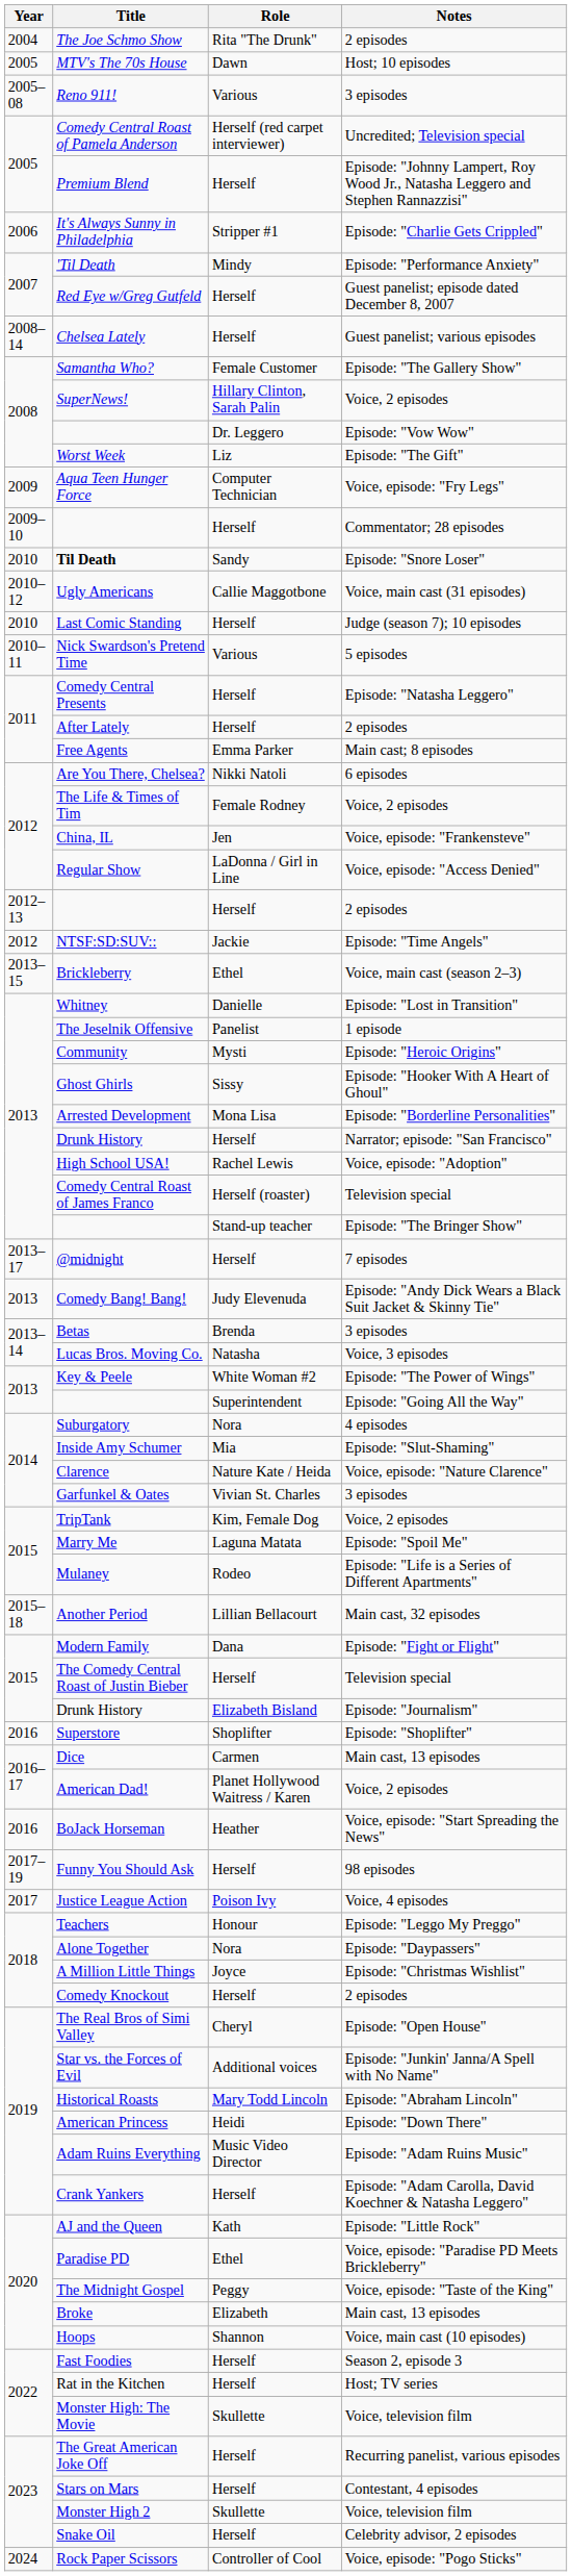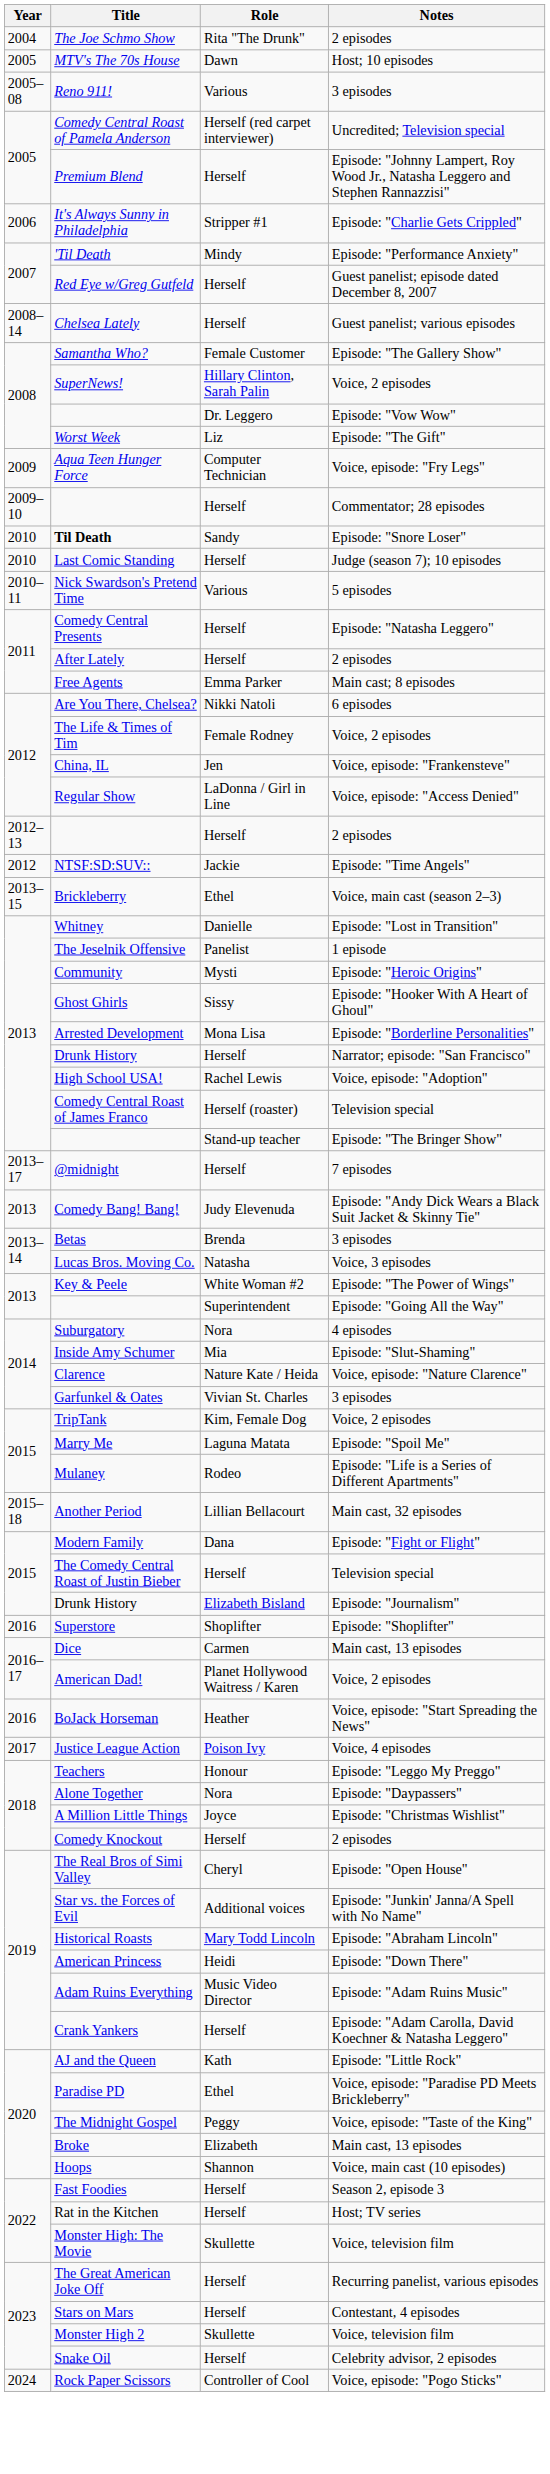 <table class="wikitable sortable">
 <tr>
 <th>Year</th>
 <th>Title</th>
 <th>Role</th>
 <th class="unsortable">Notes</th>
 </tr>
 <tr>
 <td>2004</td>
 <td data-sort-value="Joe Schmo Show, The"><em><a href='#'>The Joe Schmo Show</a></em></td>
 <td>Rita "The Drunk"</td>
 <td>2 episodes</td>
 </tr>
 <tr>
 <td>2005</td>
 <td><em><a href='#'>MTV's The 70s House</a></em></td>
 <td>Dawn</td>
 <td>Host; 10 episodes</td>
 </tr>
 <tr>
 <td>2005–08</td>
 <td><em><a href='#'>Reno 911!</a></em></td>
 <td>Various</td>
 <td>3 episodes</td>
 </tr>
 <tr>
 <td rowspan=2>2005</td>
 <td><em><a href='#'>Comedy Central Roast of Pamela Anderson</a></em></td>
 <td>Herself (red carpet interviewer)</td>
 <td>Uncredited; <a href='#'>Television special</a></td>
 </tr>
 <tr>
 <td><em><a href='#'>Premium Blend</a></em></td>
 <td>Herself</td>
 <td>Episode: "Johnny Lampert, Roy Wood Jr., Natasha Leggero and Stephen Rannazzisi"</td>
 </tr>
 <tr>
 <td>2006</td>
 <td><em><a href='#'>It's Always Sunny in Philadelphia</a></em></td>
 <td>Stripper #1</td>
 <td>Episode: "<a href='#'>Charlie Gets Crippled</a>"</td>
 </tr>
 <tr>
 <td rowspan=2>2007</td>
 <td data-sort-value="Til Death, '"><em><a href='#'>'Til Death</a></em></td>
 <td>Mindy</td>
 <td>Episode: "Performance Anxiety"</td>
 </tr>
 <tr>
 <td><em><a href='#'>Red Eye w/Greg Gutfeld</a></em></td>
 <td>Herself</td>
 <td>Guest panelist; episode dated December 8, 2007</td>
 </tr>
 <tr>
 <td>2008–14</td>
 <td><em><a href='#'>Chelsea Lately</a></em></td>
 <td>Herself</td>
 <td>Guest panelist; various episodes</td>
 </tr>
 <tr>
 <td rowspan="4">2008</td>
 <td><em><a href='#'>Samantha Who?</a></em></td>
 <td>Female Customer</td>
 <td>Episode: "The Gallery Show"</td>
 </tr>
 <tr>
 <td><em><a href='#'>SuperNews!</a></em></td>
 <td><a href='#'>Hillary Clinton</a>, <a href='#'>Sarah Palin</a></td>
 <td>Voice, 2 episodes</td>
 </tr>
 <tr>
 <td><em></em></td>
 <td>Dr. Leggero</td>
 <td>Episode: "Vow Wow"</td>
 </tr>
 <tr>
 <td><em><a href='#'>Worst Week</a></em></td>
 <td>Liz</td>
 <td>Episode: "The Gift"</td>
 </tr>
 <tr>
 <td>2009</td>
 <td><em><a href='#'>Aqua Teen Hunger Force</a></em></td>
 <td>Computer Technician</td>
 <td>Voice, episode: "Fry Legs"</td>
 </tr>
 <tr>
 <td>2009–10</td>
 <td><em></em></td>
 <td>Herself</td>
 <td>Commentator; 28 episodes</td>
 </tr>
 <tr>
 <td>2010</td>
 <td data-sort-value="Til Death, '"><strong>Til Death<em></td>
 <td>Sandy</td>
 <td>Episode: "Snore Loser"</td>
-</tr>
-<tr>
-<td>2010–12</td>
-<td></em><a href='#'>Ugly Americans</a><em></td>
-<td>Callie Maggotbone</td>
-<td>Voice, main cast (31 episodes)</td>
 </tr>
 <tr>
 <td>2010</td>
 <td></em><a href='#'>Last Comic Standing</a><em></td>
 <td>Herself</td>
 <td>Judge (season 7); 10 episodes</td>
 </tr>
 <tr>
 <td>2010–11</td>
 <td></em><a href='#'>Nick Swardson's Pretend Time</a><em></td>
 <td>Various</td>
 <td>5 episodes</td>
 </tr>
 <tr>
 <td rowspan=3>2011</td>
 <td></em><a href='#'>Comedy Central Presents</a><em></td>
 <td>Herself</td>
 <td>Episode: "Natasha Leggero"</td>
 </tr>
 <tr>
 <td></em><a href='#'>After Lately</a><em></td>
 <td>Herself</td>
 <td>2 episodes</td>
 </tr>
 <tr>
 <td></em><a href='#'>Free Agents</a><em></td>
 <td>Emma Parker</td>
 <td>Main cast; 8 episodes</td>
 </tr>
 <tr>
 <td rowspan=4>2012</td>
 <td></em><a href='#'>Are You There, Chelsea?</a><em></td>
 <td>Nikki Natoli</td>
 <td>6 episodes</td>
 </tr>
 <tr>
 <td data-sort-value="Life & Times of Tim, The"></em><a href='#'>The Life & Times of Tim</a><em></td>
 <td>Female Rodney</td>
 <td>Voice, 2 episodes</td>
 </tr>
 <tr>
 <td></em><a href='#'>China, IL</a><em></td>
 <td>Jen</td>
 <td>Voice, episode: "Frankensteve"</td>
 </tr>
 <tr>
 <td></em><a href='#'>Regular Show</a><em></td>
 <td>LaDonna / Girl in Line</td>
 <td>Voice, episode: "Access Denied"</td>
 </tr>
 <tr>
 <td>2012–13</td>
 <td></em><em></td>
 <td>Herself</td>
 <td>2 episodes</td>
 </tr>
 <tr>
 <td>2012</td>
 <td></em><a href='#'>NTSF:SD:SUV::</a><em></td>
 <td>Jackie</td>
 <td>Episode: "Time Angels"</td>
 </tr>
 <tr>
 <td>2013–15</td>
 <td></em><a href='#'>Brickleberry</a><em></td>
 <td>Ethel</td>
 <td>Voice, main cast (season 2–3)</td>
 </tr>
 <tr>
 <td rowspan=9>2013</td>
 <td></em><a href='#'>Whitney</a><em></td>
 <td>Danielle</td>
 <td>Episode: "Lost in Transition"</td>
 </tr>
 <tr>
 <td data-sort-value="Jeselnik Offensive, The"></em><a href='#'>The Jeselnik Offensive</a><em></td>
 <td>Panelist</td>
 <td>1 episode</td>
 </tr>
 <tr>
 <td></em><a href='#'>Community</a><em></td>
 <td>Mysti</td>
 <td>Episode: "<a href='#'>Heroic Origins</a>"</td>
 </tr>
 <tr>
 <td></em><a href='#'>Ghost Ghirls</a><em></td>
 <td>Sissy</td>
 <td>Episode: "Hooker With A Heart of Ghoul"</td>
 </tr>
 <tr>
 <td></em><a href='#'>Arrested Development</a><em></td>
 <td>Mona Lisa</td>
 <td>Episode: "<a href='#'>Borderline Personalities</a>"</td>
 </tr>
 <tr>
 <td></em><a href='#'>Drunk History</a><em></td>
 <td>Herself</td>
 <td>Narrator; episode: "San Francisco"</td>
 </tr>
 <tr>
 <td></em><a href='#'>High School USA!</a><em></td>
 <td>Rachel Lewis</td>
 <td>Voice, episode: "Adoption"</td>
 </tr>
 <tr>
 <td></em><a href='#'>Comedy Central Roast of James Franco</a><em></td>
 <td>Herself (roaster)</td>
 <td>Television special</td>
 </tr>
 <tr>
 <td></em><em></td>
 <td>Stand-up teacher</td>
 <td>Episode: "The Bringer Show"</td>
 </tr>
 <tr>
 <td>2013–17</td>
 <td></em><a href='#'>@midnight</a><em></td>
 <td>Herself</td>
 <td>7 episodes</td>
 </tr>
 <tr>
 <td>2013</td>
 <td></em><a href='#'>Comedy Bang! Bang!</a><em></td>
 <td>Judy Elevenuda</td>
 <td>Episode: "Andy Dick Wears a Black Suit Jacket & Skinny Tie"</td>
 </tr>
 <tr>
 <td rowspan=2>2013–14</td>
 <td></em><a href='#'>Betas</a><em></td>
 <td>Brenda</td>
 <td>3 episodes</td>
 </tr>
 <tr>
 <td></em><a href='#'>Lucas Bros. Moving Co.</a><em></td>
 <td>Natasha</td>
 <td>Voice, 3 episodes</td>
 </tr>
 <tr>
 <td rowspan=2>2013</td>
 <td></em><a href='#'>Key & Peele</a><em></td>
 <td>White Woman #2</td>
 <td>Episode: "The Power of Wings"</td>
 </tr>
 <tr>
 <td></em><em></td>
 <td>Superintendent</td>
 <td>Episode: "Going All the Way"</td>
 </tr>
 <tr>
 <td rowspan=4>2014</td>
 <td></em><a href='#'>Suburgatory</a><em></td>
 <td>Nora</td>
 <td>4 episodes</td>
 </tr>
 <tr>
 <td></em><a href='#'>Inside Amy Schumer</a><em></td>
 <td>Mia</td>
 <td>Episode: "Slut-Shaming"</td>
 </tr>
 <tr>
 <td></em><a href='#'>Clarence</a><em></td>
 <td>Nature Kate / Heida</td>
 <td>Voice, episode: "Nature Clarence"</td>
 </tr>
 <tr>
 <td></em><a href='#'>Garfunkel & Oates</a><em></td>
 <td>Vivian St. Charles</td>
 <td>3 episodes</td>
 </tr>
 <tr>
 <td rowspan="3">2015</td>
 <td></em><a href='#'>TripTank</a><em></td>
 <td>Kim, Female Dog</td>
 <td>Voice, 2 episodes</td>
 </tr>
 <tr>
 <td></em><a href='#'>Marry Me</a><em></td>
 <td>Laguna Matata</td>
 <td>Episode: "Spoil Me"</td>
 </tr>
 <tr>
 <td></em><a href='#'>Mulaney</a><em></td>
 <td>Rodeo</td>
 <td>Episode: "Life is a Series of Different Apartments"</td>
 </tr>
 <tr>
 <td>2015–18</td>
 <td></em><a href='#'>Another Period</a><em></td>
 <td>Lillian Bellacourt</td>
 <td>Main cast, 32 episodes</td>
 </tr>
 <tr>
 <td rowspan=3>2015</td>
 <td></em><a href='#'>Modern Family</a><em></td>
 <td>Dana</td>
 <td>Episode: "<a href='#'>Fight or Flight</a>"</td>
 </tr>
 <tr>
 <td data-sort-value="Comedy Central Roast of Justin Bieber, The"></em><a href='#'>The Comedy Central Roast of Justin Bieber</a><em></td>
 <td>Herself</td>
 <td>Television special</td>
 </tr>
 <tr>
 <td></em>Drunk History<em></td>
 <td><a href='#'>Elizabeth Bisland</a></td>
 <td>Episode: "Journalism"</td>
 </tr>
 <tr>
 <td>2016</td>
 <td></em><a href='#'>Superstore</a><em></td>
 <td>Shoplifter</td>
 <td>Episode: "Shoplifter"</td>
 </tr>
 <tr>
 <td rowspan=2>2016–17</td>
 <td></em><a href='#'>Dice</a><em></td>
 <td>Carmen</td>
 <td>Main cast, 13 episodes</td>
 </tr>
 <tr>
 <td></em><a href='#'>American Dad!</a><em></td>
 <td>Planet Hollywood Waitress / Karen</td>
 <td>Voice, 2 episodes</td>
 </tr>
 <tr>
 <td>2016</td>
 <td></em><a href='#'>BoJack Horseman</a><em></td>
 <td>Heather</td>
 <td>Voice, episode: "Start Spreading the News"</td>
 </tr>
 <tr>
-<td>2017–19</td>
-<td></em><a href='#'>Funny You Should Ask</a><em></td>
-<td>Herself</td>
-<td>98 episodes</td>
-</tr>
-<tr>
 <td>2017</td>
 <td></em><a href='#'>Justice League Action</a><em></td>
 <td><a href='#'>Poison Ivy</a></td>
 <td>Voice, 4 episodes</td>
 </tr>
 <tr>
 <td rowspan=4>2018</td>
 <td></em><a href='#'>Teachers</a><em></td>
 <td>Honour</td>
 <td>Episode: "Leggo My Preggo"</td>
 </tr>
 <tr>
 <td></em><a href='#'>Alone Together</a><em></td>
 <td>Nora</td>
 <td>Episode: "Daypassers"</td>
 </tr>
 <tr>
 <td data-sort-value="Million Little Things, A"></em><a href='#'>A Million Little Things</a><em></td>
 <td>Joyce</td>
 <td>Episode: "Christmas Wishlist"</td>
 </tr>
 <tr>
 <td></em><a href='#'>Comedy Knockout</a><em></td>
 <td>Herself</td>
 <td>2 episodes</td>
 </tr>
 <tr>
 <td rowspan=6>2019</td>
 <td data-sort-value="Real Bros of Simi Valley, The"></em><a href='#'>The Real Bros of Simi Valley</a><em></td>
 <td>Cheryl</td>
 <td>Episode: "Open House"</td>
 </tr>
 <tr>
 <td></em><a href='#'>Star vs. the Forces of Evil</a><em></td>
 <td>Additional voices</td>
 <td>Episode: "Junkin' Janna/A Spell with No Name"</td>
 </tr>
 <tr>
 <td></em><a href='#'>Historical Roasts</a><em></td>
 <td><a href='#'>Mary Todd Lincoln</a></td>
 <td>Episode: "Abraham Lincoln"</td>
 </tr>
 <tr>
 <td></em><a href='#'>American Princess</a><em></td>
 <td>Heidi</td>
 <td>Episode: "Down There"</td>
 </tr>
 <tr>
 <td></em><a href='#'>Adam Ruins Everything</a><em></td>
 <td>Music Video Director</td>
 <td>Episode: "Adam Ruins Music"</td>
 </tr>
 <tr>
 <td></em><a href='#'>Crank Yankers</a><em></td>
 <td>Herself</td>
 <td>Episode: "Adam Carolla, David Koechner & Natasha Leggero"</td>
 </tr>
 <tr>
 <td rowspan=5>2020</td>
 <td></em><a href='#'>AJ and the Queen</a><em></td>
 <td>Kath</td>
 <td>Episode: "Little Rock"</td>
 </tr>
 <tr>
 <td></em><a href='#'>Paradise PD</a><em></td>
 <td>Ethel</td>
 <td>Voice, episode: "Paradise PD Meets Brickleberry"</td>
 </tr>
 <tr>
 <td data-sort-value="Midnight Gospel, The"></em><a href='#'>The Midnight Gospel</a><em></td>
 <td>Peggy</td>
 <td>Voice, episode: "Taste of the King"</td>
 </tr>
 <tr>
 <td></em><a href='#'>Broke</a><em></td>
 <td>Elizabeth</td>
 <td>Main cast, 13 episodes</td>
 </tr>
 <tr>
 <td></em><a href='#'>Hoops</a><em></td>
 <td>Shannon</td>
 <td>Voice, main cast (10 episodes)</td>
 </tr>
 <tr>
 <td rowspan="3">2022</td>
 <td></em><a href='#'>Fast Foodies</a><em></td>
 <td>Herself</td>
 <td>Season 2, episode 3</td>
 </tr>
 <tr>
 <td></em>Rat in the Kitchen<em></td>
 <td>Herself</td>
 <td>Host; TV series</td>
 </tr>
 <tr>
 <td></em><a href='#'>Monster High: The Movie</a><em></td>
 <td>Skullette</td>
 <td>Voice, television film</td>
 </tr>
 <tr>
 <td rowspan="4">2023</td>
 <td data-sort-value="Great American Joke Off, The"></em><a href='#'>The Great American Joke Off</a><em></td>
 <td>Herself</td>
 <td>Recurring panelist, various episodes</td>
 </tr>
 <tr>
 <td></em><a href='#'>Stars on Mars</a><em></td>
 <td>Herself</td>
 <td>Contestant, 4 episodes</td>
 </tr>
 <tr>
 <td></em><a href='#'>Monster High 2</a><em></td>
 <td>Skullette</td>
 <td>Voice, television film</td>
 </tr>
 <tr>
 <td></em><a href='#'>Snake Oil</a><em></td>
 <td>Herself</td>
 <td>Celebrity advisor, 2 episodes</td>
 </tr>
 <tr>
 <td>2024</td>
 <td><a href='#'></em>Rock Paper Scissors<em></a></td>
 <td>Controller of Cool</td>
 <td>Voice, episode: "Pogo Sticks"</td>
 </tr>
 </table>
